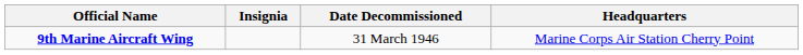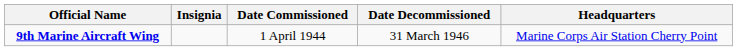 <table class="wikitable" width="900" style="text-align:center;">
 <tr bgcolor="#CCCCCC">
 <th><strong>Official Name</strong></th>
 <th><strong>Insignia</strong></th>
+<th><strong>Date Commissioned</strong></th>
 <th><strong>Date Decommissioned</strong></th>
 <th><strong>Headquarters</strong></th>
 </tr>
 <tr>
 <td><strong><a href='#'>9th Marine Aircraft Wing</a></strong></td>
 <td></td>
+<td>1 April 1944</td>
 <td>31 March 1946</td>
 <td><a href='#'>Marine Corps Air Station Cherry Point</a></td>
 </tr>
 </table>
